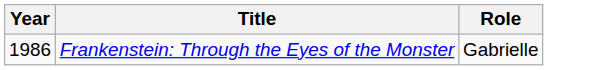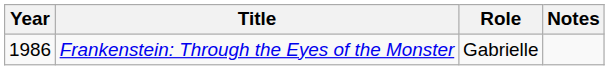 <table class="wikitable">
 <tr>
 <th>Year</th>
 <th>Title</th>
 <th>Role</th>
+<th>Notes</th>
 </tr>
 <tr>
 <td>1986</td>
 <td><em><a href='#'>Frankenstein: Through the Eyes of the Monster</a></em></td>
 <td>Gabrielle</td>
+<td></td>
 </tr>
 </table>
